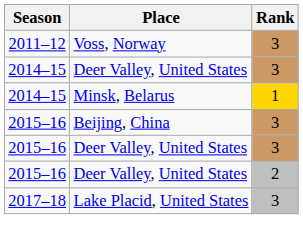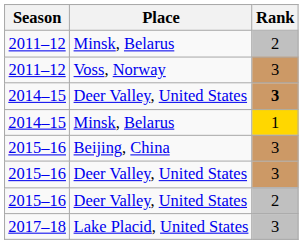 <table class="wikitable sortable" style="text-align:center;">
 <tr>
 <th>Season</th>
 <th>Place</th>
 <th>Rank</th>
+</tr>
+<tr>
+<td><a href='#'>2011–12</a></td>
+<td style="text-align:left;"> <a href='#'>Minsk</a>, <a href='#'>Belarus</a></td>
+<td bgcolor=silver>2</td>
 </tr>
 <tr>
 <td><a href='#'>2011–12</a></td>
 <td style="text-align:left;"> <a href='#'>Voss</a>, <a href='#'>Norway</a></td>
 <td bgcolor="cc9966">3</td>
 </tr>
 <tr>
 <td><a href='#'>2014–15</a></td>
 <td style="text-align:left;"> <a href='#'>Deer Valley</a>, <a href='#'>United States</a></td>
-<td bgcolor="cc9966">3</td>
+<td bgcolor="cc9966"><strong>3</strong></td>
 </tr>
 <tr>
 <td><a href='#'>2014–15</a></td>
 <td style="text-align:left;"> <a href='#'>Minsk</a>, <a href='#'>Belarus</a></td>
 <td bgcolor=gold>1</td>
 </tr>
 <tr>
 <td><a href='#'>2015–16</a></td>
 <td style="text-align:left;"> <a href='#'>Beijing</a>, <a href='#'>China</a></td>
 <td bgcolor="cc9966">3</td>
 </tr>
 <tr>
 <td><a href='#'>2015–16</a></td>
 <td style="text-align:left;"> <a href='#'>Deer Valley</a>, <a href='#'>United States</a></td>
 <td bgcolor="cc9966">3</td>
 </tr>
 <tr>
 <td><a href='#'>2015–16</a></td>
 <td style="text-align:left;"> <a href='#'>Deer Valley</a>, <a href='#'>United States</a></td>
 <td bgcolor=silver>2</td>
 </tr>
 <tr>
 <td><a href='#'>2017–18</a></td>
 <td style="text-align:left;"> <a href='#'>Lake Placid</a>, <a href='#'>United States</a></td>
 <td bgcolor=silver>3</td>
 </tr>
 </table>
